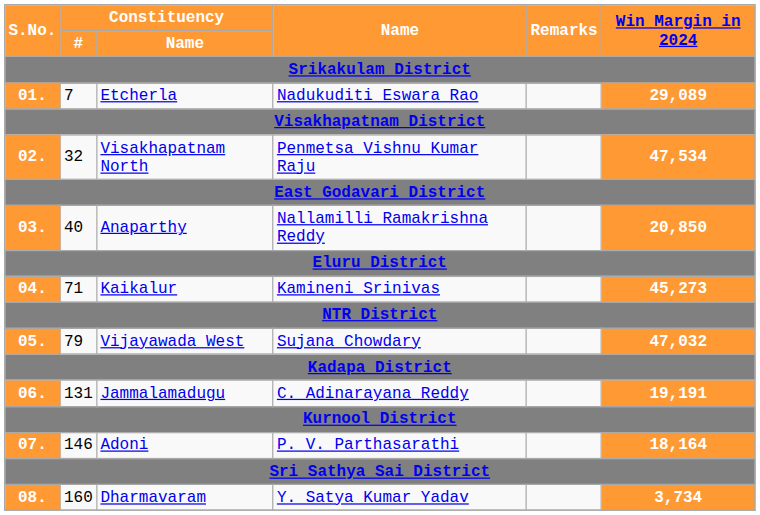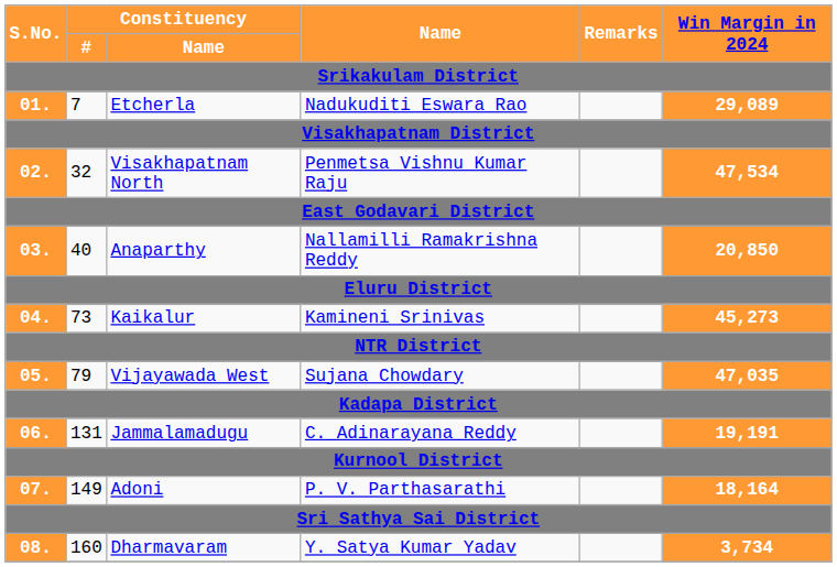 <table class="wikitable sortable">
 <tr>
 <th style="background-color:#FF9933; color:white" rowspan=2>S.No.</th>
 <th style="background-color:#FF9933; color:white" colspan=2>Constituency</th>
 <th style="background-color:#FF9933; color:white;width:200px" rowspan=2>Name</th>
 <th style="background-color:#FF9933; color:white" rowspan=2>Remarks</th>
 <th style="background-color:#FF9933; color:white" rowspan=2><a href='#'>Win Margin in 2024</a></th>
 </tr>
 <tr>
 <th style="background-color:#FF9933; color:white">#</th>
 <th style="background-color:#FF9933; color:white">Name</th>
 </tr>
 <tr>
 <td colspan="6" align="center" bgcolor="grey"><a href='#'><span><strong>Srikakulam District</strong></span></a></td>
 </tr>
 <tr>
 <th style="background-color:#FF9933; color:white">01.</th>
 <td>7</td>
 <td><a href='#'>Etcherla</a></td>
 <td><a href='#'>Nadukuditi Eswara Rao</a></td>
 <td></td>
 <td align=center style="background-color:#FF9933; color:white"><strong>29,089</strong></td>
 </tr>
 <tr>
 <td colspan="6" align="center" bgcolor="grey"><a href='#'><span><strong>Visakhapatnam District</strong></span></a></td>
 </tr>
 <tr>
 <th style="background-color:#FF9933; color:white">02.</th>
 <td>32</td>
 <td><a href='#'>Visakhapatnam North</a></td>
 <td><a href='#'>Penmetsa Vishnu Kumar Raju</a></td>
 <td></td>
 <td align=center style="background-color:#FF9933; color:white"><strong>47,534</strong></td>
 </tr>
 <tr>
 <td colspan="6" align="center" bgcolor="grey"><a href='#'><span><strong>East Godavari District</strong></span></a></td>
 </tr>
 <tr>
 <th style="background-color:#FF9933; color:white">03.</th>
 <td>40</td>
 <td><a href='#'>Anaparthy</a></td>
 <td><a href='#'>Nallamilli Ramakrishna Reddy</a></td>
 <td></td>
 <td align=center style="background-color:#FF9933; color:white"><strong>20,850</strong></td>
 </tr>
 <tr>
 <td colspan="6" align="center" bgcolor="grey"><a href='#'><span><strong>Eluru District</strong></span></a></td>
 </tr>
 <tr>
 <th style="background-color:#FF9933; color:white">04.</th>
-<td>71</td>
+<td>73</td>
 <td><a href='#'>Kaikalur</a></td>
 <td><a href='#'>Kamineni Srinivas</a></td>
 <td></td>
 <td align=center style="background-color:#FF9933; color:white"><strong>45,273</strong></td>
 </tr>
 <tr>
 <td colspan="6" align="center" bgcolor="grey"><a href='#'><span><strong>NTR District</strong></span></a></td>
 </tr>
 <tr>
 <th style="background-color:#FF9933; color:white">05.</th>
 <td>79</td>
 <td><a href='#'>Vijayawada West</a></td>
 <td><a href='#'>Sujana Chowdary</a></td>
 <td></td>
-<td align=center style="background-color:#FF9933; color:white"><strong>47,032</strong></td>
+<td align=center style="background-color:#FF9933; color:white"><strong>47,035</strong></td>
 </tr>
 <tr>
 <td colspan="6" align="center" bgcolor="grey"><a href='#'><span><strong>Kadapa District</strong></span></a></td>
 </tr>
 <tr>
 <th style="background-color:#FF9933; color:white">06.</th>
 <td>131</td>
 <td><a href='#'>Jammalamadugu</a></td>
 <td><a href='#'>C. Adinarayana Reddy</a></td>
 <td></td>
 <td align=center style="background-color:#FF9933; color:white"><strong>19,191</strong></td>
 </tr>
 <tr>
 <td colspan="6" align="center" bgcolor="grey"><a href='#'><span><strong>Kurnool District</strong></span></a></td>
 </tr>
 <tr>
 <th style="background-color:#FF9933; color:white">07.</th>
-<td>146</td>
+<td>149</td>
 <td><a href='#'>Adoni</a></td>
 <td><a href='#'>P. V. Parthasarathi</a></td>
 <td></td>
 <td align=center style="background-color:#FF9933; color:white"><strong>18,164</strong></td>
 </tr>
 <tr>
 <td colspan="6" align="center" bgcolor="grey"><a href='#'><span><strong>Sri Sathya Sai District</strong></span></a></td>
 </tr>
 <tr>
 <th style="background-color:#FF9933; color:white">08.</th>
 <td>160</td>
 <td><a href='#'>Dharmavaram</a></td>
 <td><a href='#'>Y. Satya Kumar Yadav</a></td>
 <td></td>
 <td align=center style="background-color:#FF9933; color:white"><strong>3,734</strong></td>
 </tr>
 <tr>
 </tr>
 </table>
